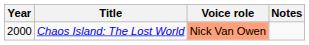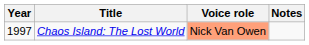 <table class="wikitable sortable">
 <tr>
 <th>Year</th>
 <th>Title</th>
 <th>Voice role</th>
 <th class="unsortable">Notes</th>
 </tr>
 <tr>
-<td>2000</td>
+<td>1997</td>
 <td><em><a href='#'>Chaos Island: The Lost World</a></em></td>
 <td style="background: lightsalmon;">Nick Van Owen</td>
 <td></td>
 </tr>
 </table>
